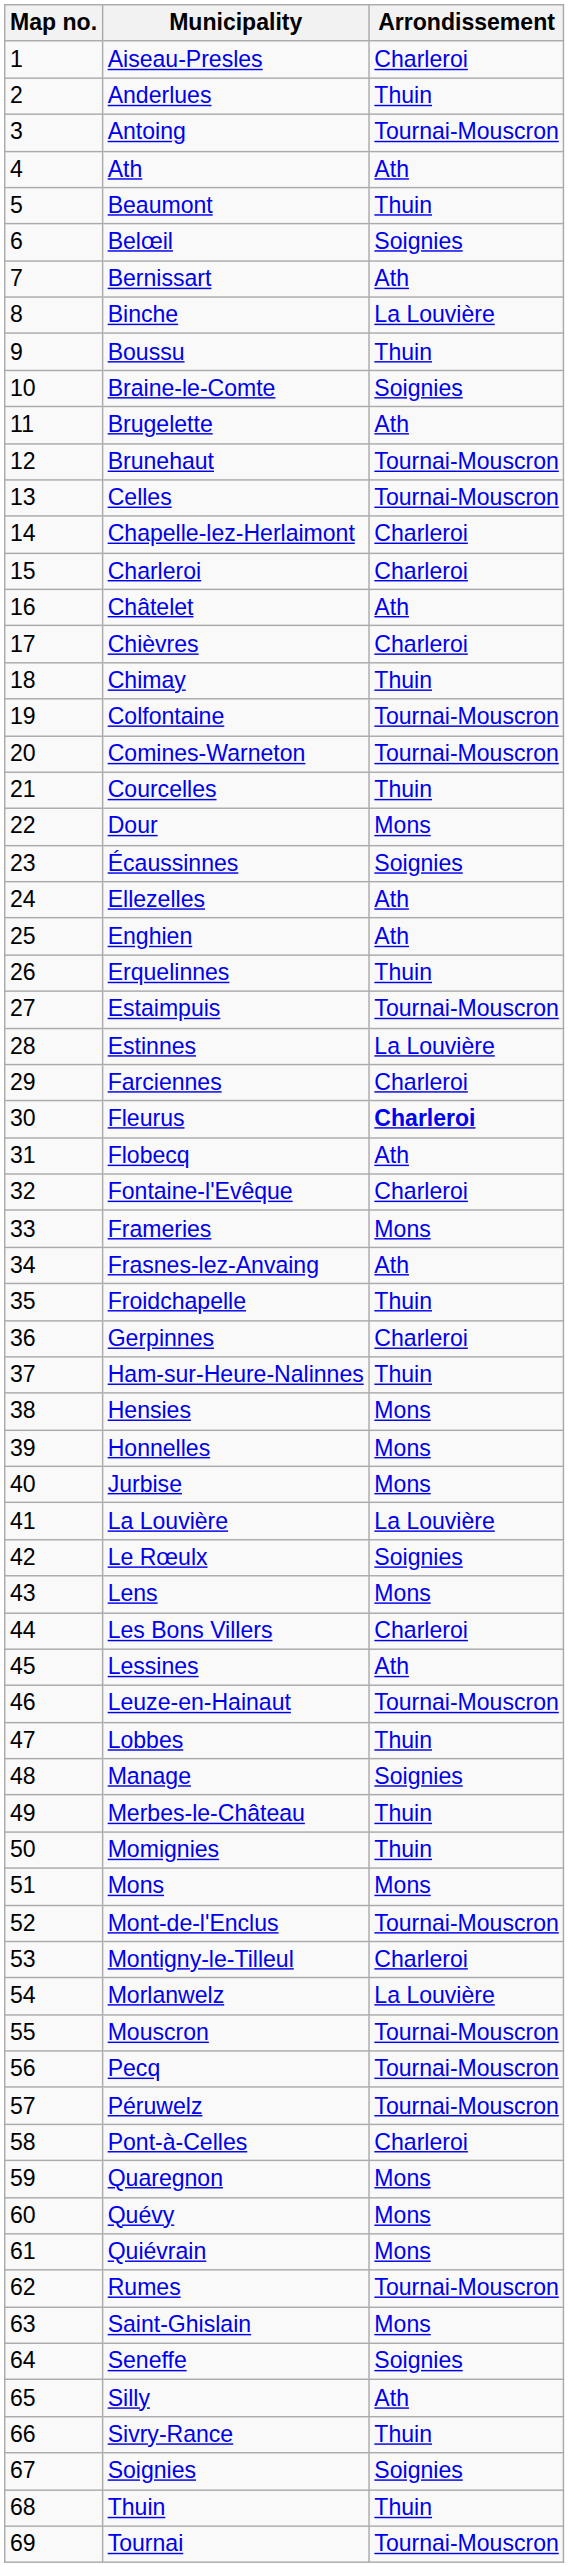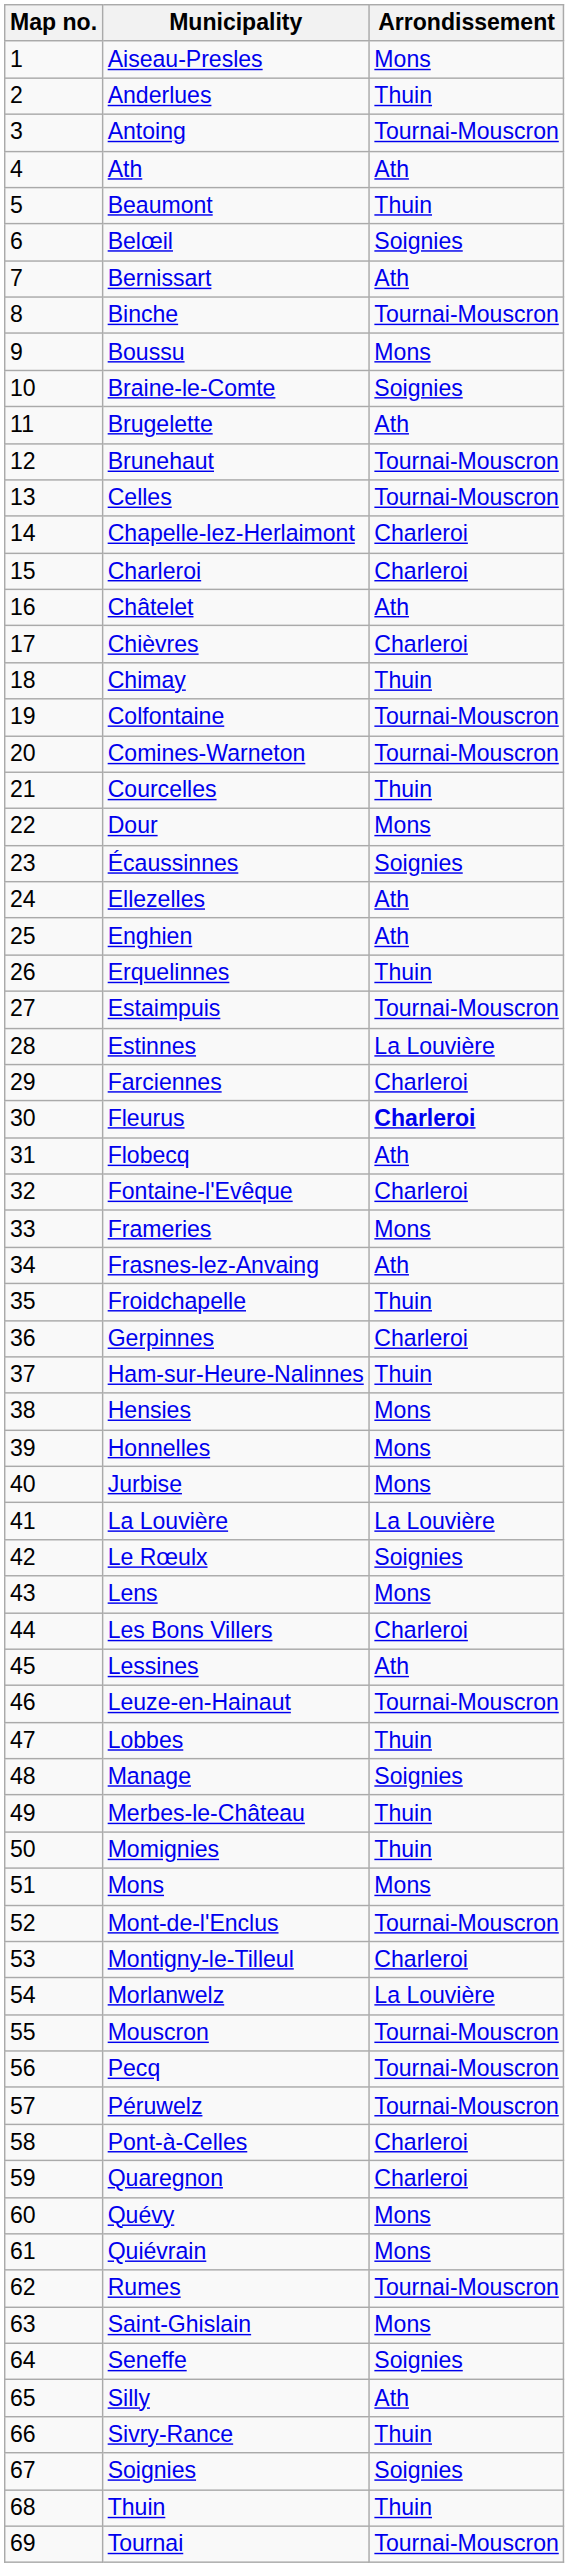 <table class="wikitable sortable">
 <tr>
 <th>Map no.</th>
 <th>Municipality</th>
 <th>Arrondissement</th>
 </tr>
 <tr>
 <td>1</td>
 <td><a href='#'>Aiseau-Presles</a></td>
-<td><a href='#'>Charleroi</a></td>
+<td><a href='#'>Mons</a></td>
 </tr>
 <tr>
 <td>2</td>
 <td><a href='#'>Anderlues</a></td>
 <td><a href='#'>Thuin</a></td>
 </tr>
 <tr>
 <td>3</td>
 <td><a href='#'>Antoing</a></td>
 <td><a href='#'>Tournai-Mouscron</a></td>
 </tr>
 <tr>
 <td>4</td>
 <td><a href='#'>Ath</a></td>
 <td><a href='#'>Ath</a></td>
 </tr>
 <tr>
 <td>5</td>
 <td><a href='#'>Beaumont</a></td>
 <td><a href='#'>Thuin</a></td>
 </tr>
 <tr>
 <td>6</td>
 <td><a href='#'>Belœil</a></td>
 <td><a href='#'>Soignies</a></td>
 </tr>
 <tr>
 <td>7</td>
 <td><a href='#'>Bernissart</a></td>
 <td><a href='#'>Ath</a></td>
 </tr>
 <tr>
 <td>8</td>
 <td><a href='#'>Binche</a></td>
-<td><a href='#'>La Louvière</a></td>
+<td><a href='#'>Tournai-Mouscron</a></td>
 </tr>
 <tr>
 <td>9</td>
 <td><a href='#'>Boussu</a></td>
-<td><a href='#'>Thuin</a></td>
+<td><a href='#'>Mons</a></td>
 </tr>
 <tr>
 <td>10</td>
 <td><a href='#'>Braine-le-Comte</a></td>
 <td><a href='#'>Soignies</a></td>
 </tr>
 <tr>
 <td>11</td>
 <td><a href='#'>Brugelette</a></td>
 <td><a href='#'>Ath</a></td>
 </tr>
 <tr>
 <td>12</td>
 <td><a href='#'>Brunehaut</a></td>
 <td><a href='#'>Tournai-Mouscron</a></td>
 </tr>
 <tr>
 <td>13</td>
 <td><a href='#'>Celles</a></td>
 <td><a href='#'>Tournai-Mouscron</a></td>
 </tr>
 <tr>
 <td>14</td>
 <td><a href='#'>Chapelle-lez-Herlaimont</a></td>
 <td><a href='#'>Charleroi</a></td>
 </tr>
 <tr>
 <td>15</td>
 <td><a href='#'>Charleroi</a></td>
 <td><a href='#'>Charleroi</a></td>
 </tr>
 <tr>
 <td>16</td>
 <td><a href='#'>Châtelet</a></td>
 <td><a href='#'>Ath</a></td>
 </tr>
 <tr>
 <td>17</td>
 <td><a href='#'>Chièvres</a></td>
 <td><a href='#'>Charleroi</a></td>
 </tr>
 <tr>
 <td>18</td>
 <td><a href='#'>Chimay</a></td>
 <td><a href='#'>Thuin</a></td>
 </tr>
 <tr>
 <td>19</td>
 <td><a href='#'>Colfontaine</a></td>
 <td><a href='#'>Tournai-Mouscron</a></td>
 </tr>
 <tr>
 <td>20</td>
 <td><a href='#'>Comines-Warneton</a></td>
 <td><a href='#'>Tournai-Mouscron</a></td>
 </tr>
 <tr>
 <td>21</td>
 <td><a href='#'>Courcelles</a></td>
 <td><a href='#'>Thuin</a></td>
 </tr>
 <tr>
 <td>22</td>
 <td><a href='#'>Dour</a></td>
 <td><a href='#'>Mons</a></td>
 </tr>
 <tr>
 <td>23</td>
 <td><a href='#'>Écaussinnes</a></td>
 <td><a href='#'>Soignies</a></td>
 </tr>
 <tr>
 <td>24</td>
 <td><a href='#'>Ellezelles</a></td>
 <td><a href='#'>Ath</a></td>
 </tr>
 <tr>
 <td>25</td>
 <td><a href='#'>Enghien</a></td>
 <td><a href='#'>Ath</a></td>
 </tr>
 <tr>
 <td>26</td>
 <td><a href='#'>Erquelinnes</a></td>
 <td><a href='#'>Thuin</a></td>
 </tr>
 <tr>
 <td>27</td>
 <td><a href='#'>Estaimpuis</a></td>
 <td><a href='#'>Tournai-Mouscron</a></td>
 </tr>
 <tr>
 <td>28</td>
 <td><a href='#'>Estinnes</a></td>
 <td><a href='#'>La Louvière</a></td>
 </tr>
 <tr>
 <td>29</td>
 <td><a href='#'>Farciennes</a></td>
 <td><a href='#'>Charleroi</a></td>
 </tr>
 <tr>
 <td>30</td>
 <td><a href='#'>Fleurus</a></td>
 <td><strong><a href='#'>Charleroi</a></strong></td>
 </tr>
 <tr>
 <td>31</td>
 <td><a href='#'>Flobecq</a></td>
 <td><a href='#'>Ath</a></td>
 </tr>
 <tr>
 <td>32</td>
 <td><a href='#'>Fontaine-l'Evêque</a></td>
 <td><a href='#'>Charleroi</a></td>
 </tr>
 <tr>
 <td>33</td>
 <td><a href='#'>Frameries</a></td>
 <td><a href='#'>Mons</a></td>
 </tr>
 <tr>
 <td>34</td>
 <td><a href='#'>Frasnes-lez-Anvaing</a></td>
 <td><a href='#'>Ath</a></td>
 </tr>
 <tr>
 <td>35</td>
 <td><a href='#'>Froidchapelle</a></td>
 <td><a href='#'>Thuin</a></td>
 </tr>
 <tr>
 <td>36</td>
 <td><a href='#'>Gerpinnes</a></td>
 <td><a href='#'>Charleroi</a></td>
 </tr>
 <tr>
 <td>37</td>
 <td><a href='#'>Ham-sur-Heure-Nalinnes</a></td>
 <td><a href='#'>Thuin</a></td>
 </tr>
 <tr>
 <td>38</td>
 <td><a href='#'>Hensies</a></td>
 <td><a href='#'>Mons</a></td>
 </tr>
 <tr>
 <td>39</td>
 <td><a href='#'>Honnelles</a></td>
 <td><a href='#'>Mons</a></td>
 </tr>
 <tr>
 <td>40</td>
 <td><a href='#'>Jurbise</a></td>
 <td><a href='#'>Mons</a></td>
 </tr>
 <tr>
 <td>41</td>
 <td><a href='#'>La Louvière</a></td>
 <td><a href='#'>La Louvière</a></td>
 </tr>
 <tr>
 <td>42</td>
 <td><a href='#'>Le Rœulx</a></td>
 <td><a href='#'>Soignies</a></td>
 </tr>
 <tr>
 <td>43</td>
 <td><a href='#'>Lens</a></td>
 <td><a href='#'>Mons</a></td>
 </tr>
 <tr>
 <td>44</td>
 <td><a href='#'>Les Bons Villers</a></td>
 <td><a href='#'>Charleroi</a></td>
 </tr>
 <tr>
 <td>45</td>
 <td><a href='#'>Lessines</a></td>
 <td><a href='#'>Ath</a></td>
 </tr>
 <tr>
 <td>46</td>
 <td><a href='#'>Leuze-en-Hainaut</a></td>
 <td><a href='#'>Tournai-Mouscron</a></td>
 </tr>
 <tr>
 <td>47</td>
 <td><a href='#'>Lobbes</a></td>
 <td><a href='#'>Thuin</a></td>
 </tr>
 <tr>
 <td>48</td>
 <td><a href='#'>Manage</a></td>
 <td><a href='#'>Soignies</a></td>
 </tr>
 <tr>
 <td>49</td>
 <td><a href='#'>Merbes-le-Château</a></td>
 <td><a href='#'>Thuin</a></td>
 </tr>
 <tr>
 <td>50</td>
 <td><a href='#'>Momignies</a></td>
 <td><a href='#'>Thuin</a></td>
 </tr>
 <tr>
 <td>51</td>
 <td><a href='#'>Mons</a></td>
 <td><a href='#'>Mons</a></td>
 </tr>
 <tr>
 <td>52</td>
 <td><a href='#'>Mont-de-l'Enclus</a></td>
 <td><a href='#'>Tournai-Mouscron</a></td>
 </tr>
 <tr>
 <td>53</td>
 <td><a href='#'>Montigny-le-Tilleul</a></td>
 <td><a href='#'>Charleroi</a></td>
 </tr>
 <tr>
 <td>54</td>
 <td><a href='#'>Morlanwelz</a></td>
 <td><a href='#'>La Louvière</a></td>
 </tr>
 <tr>
 <td>55</td>
 <td><a href='#'>Mouscron</a></td>
 <td><a href='#'>Tournai-Mouscron</a></td>
 </tr>
 <tr>
 <td>56</td>
 <td><a href='#'>Pecq</a></td>
 <td><a href='#'>Tournai-Mouscron</a></td>
 </tr>
 <tr>
 <td>57</td>
 <td><a href='#'>Péruwelz</a></td>
 <td><a href='#'>Tournai-Mouscron</a></td>
 </tr>
 <tr>
 <td>58</td>
 <td><a href='#'>Pont-à-Celles</a></td>
 <td><a href='#'>Charleroi</a></td>
 </tr>
 <tr>
 <td>59</td>
 <td><a href='#'>Quaregnon</a></td>
-<td><a href='#'>Mons</a></td>
+<td><a href='#'>Charleroi</a></td>
 </tr>
 <tr>
 <td>60</td>
 <td><a href='#'>Quévy</a></td>
 <td><a href='#'>Mons</a></td>
 </tr>
 <tr>
 <td>61</td>
 <td><a href='#'>Quiévrain</a></td>
 <td><a href='#'>Mons</a></td>
 </tr>
 <tr>
 <td>62</td>
 <td><a href='#'>Rumes</a></td>
 <td><a href='#'>Tournai-Mouscron</a></td>
 </tr>
 <tr>
 <td>63</td>
 <td><a href='#'>Saint-Ghislain</a></td>
 <td><a href='#'>Mons</a></td>
 </tr>
 <tr>
 <td>64</td>
 <td><a href='#'>Seneffe</a></td>
 <td><a href='#'>Soignies</a></td>
 </tr>
 <tr>
 <td>65</td>
 <td><a href='#'>Silly</a></td>
 <td><a href='#'>Ath</a></td>
 </tr>
 <tr>
 <td>66</td>
 <td><a href='#'>Sivry-Rance</a></td>
 <td><a href='#'>Thuin</a></td>
 </tr>
 <tr>
 <td>67</td>
 <td><a href='#'>Soignies</a></td>
 <td><a href='#'>Soignies</a></td>
 </tr>
 <tr>
 <td>68</td>
 <td><a href='#'>Thuin</a></td>
 <td><a href='#'>Thuin</a></td>
 </tr>
 <tr>
 <td>69</td>
 <td><a href='#'>Tournai</a></td>
 <td><a href='#'>Tournai-Mouscron</a></td>
 </tr>
 </table>
